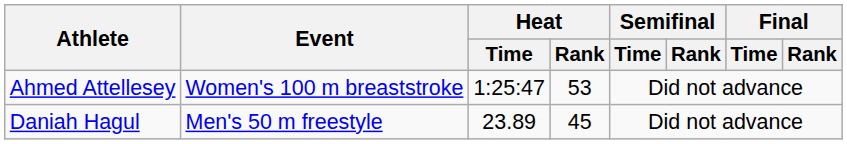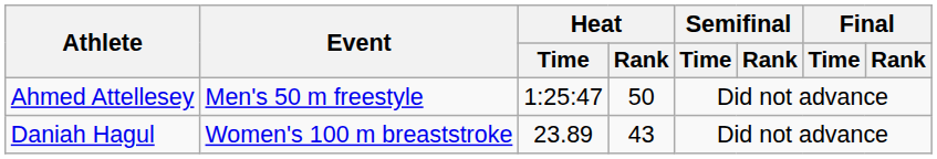 <table class=wikitable style="font-size:90%">
 <tr>
 <th rowspan="2">Athlete</th>
 <th rowspan="2">Event</th>
 <th colspan="2">Heat</th>
 <th colspan="2">Semifinal</th>
 <th colspan="2">Final</th>
 </tr>
 <tr style="font-size:95%">
 <th>Time</th>
 <th>Rank</th>
 <th>Time</th>
 <th>Rank</th>
 <th>Time</th>
 <th>Rank</th>
 </tr>
 <tr align=center>
 <td align=left><a href='#'>Ahmed Attellesey</a></td>
-<td align=left><a href='#'>Women's 100 m breaststroke</a></td>
+<td align=left><a href='#'>Men's 50 m freestyle</a></td>
 <td>1:25:47</td>
-<td>53</td>
+<td>50</td>
 <td colspan=4>Did not advance</td>
 </tr>
 <tr align=center>
 <td align=left><a href='#'>Daniah Hagul</a></td>
-<td align=left><a href='#'>Men's 50 m freestyle</a></td>
+<td align=left><a href='#'>Women's 100 m breaststroke</a></td>
 <td>23.89</td>
-<td>45</td>
+<td>43</td>
 <td colspan=4>Did not advance</td>
 </tr>
 </table>
